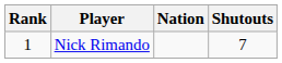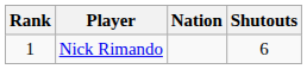 <table class="wikitable" style="font-size: 95%; text-align: center;">
 <tr>
 </tr>
 <tr>
 <th>Rank</th>
 <th>Player</th>
 <th>Nation</th>
 <th>Shutouts</th>
 </tr>
 <tr>
 <td>1</td>
 <td><a href='#'>Nick Rimando</a></td>
 <td></td>
-<td>7</td>
+<td>6</td>
 </tr>
 <tr>
 </tr>
 </table>
